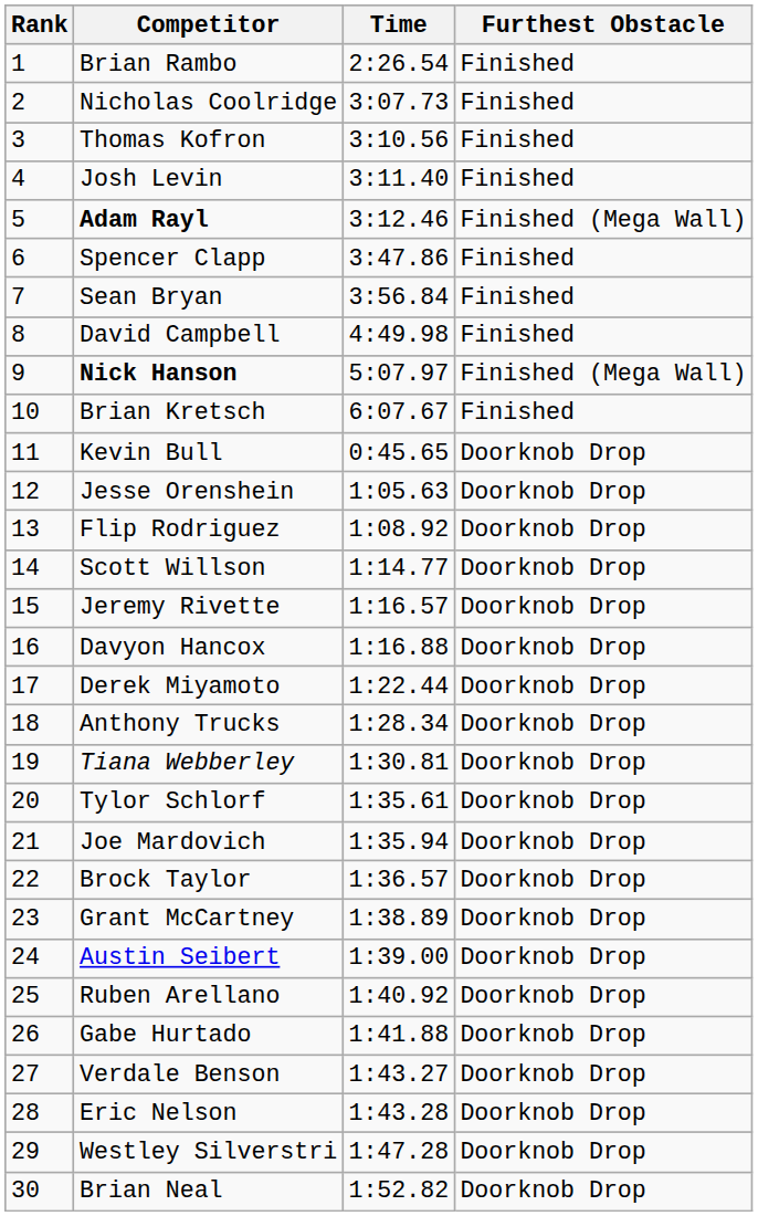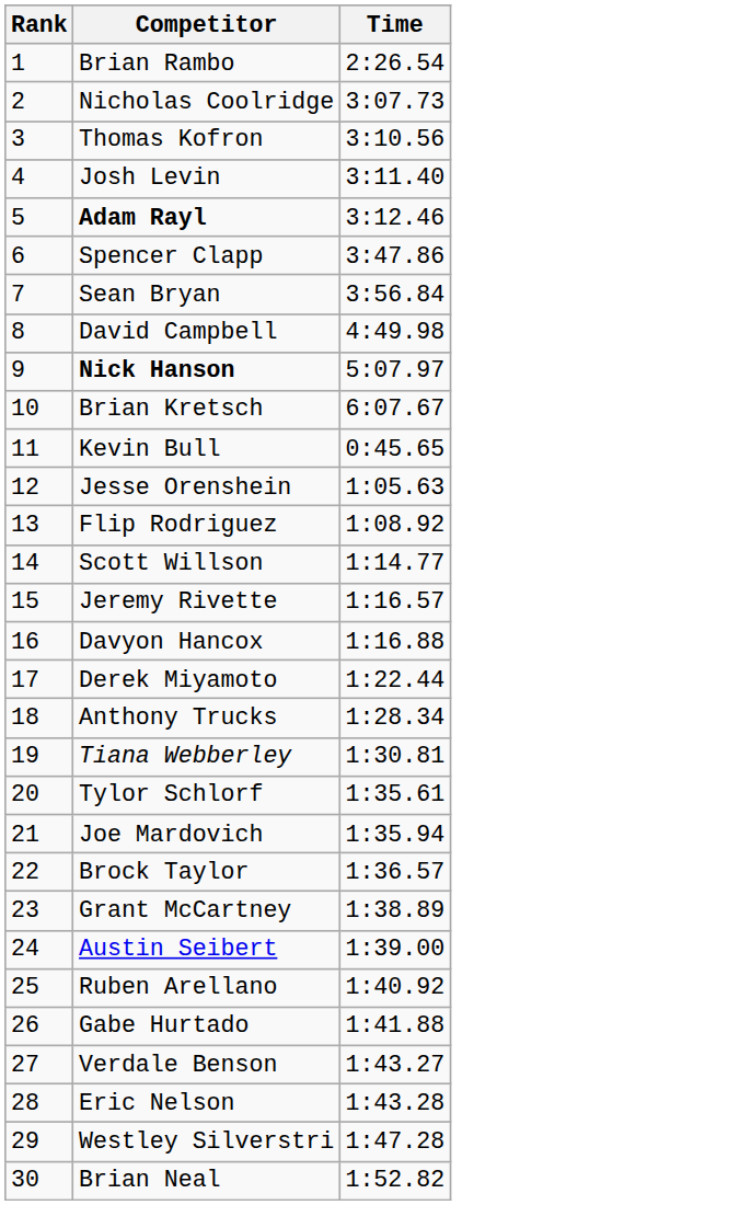 <table class="wikitable sortable mw-collapsible">
 <tr>
 <th>Rank</th>
 <th>Competitor</th>
 <th>Time</th>
-<th>Furthest Obstacle</th>
 </tr>
 <tr>
 <td>1</td>
 <td>Brian Rambo</td>
 <td>2:26.54</td>
-<td>Finished</td>
 </tr>
 <tr>
 <td>2</td>
 <td>Nicholas Coolridge</td>
 <td>3:07.73</td>
-<td>Finished</td>
 </tr>
 <tr>
 <td>3</td>
 <td>Thomas Kofron</td>
 <td>3:10.56</td>
-<td>Finished</td>
 </tr>
 <tr>
 <td>4</td>
 <td>Josh Levin</td>
 <td>3:11.40</td>
-<td>Finished</td>
 </tr>
 <tr>
 <td>5</td>
 <td><strong>Adam Rayl</strong></td>
 <td>3:12.46</td>
-<td>Finished (Mega Wall)</td>
 </tr>
 <tr (POM Wonderful Run of the Night)>
 <td>6</td>
 <td>Spencer Clapp</td>
 <td>3:47.86</td>
-<td>Finished</td>
 </tr>
 <tr>
 <td>7</td>
 <td>Sean Bryan</td>
 <td>3:56.84</td>
-<td>Finished</td>
 </tr>
 <tr>
 <td>8</td>
 <td>David Campbell</td>
 <td>4:49.98</td>
-<td>Finished</td>
 </tr>
 <tr>
 <td>9</td>
 <td><strong>Nick Hanson</strong></td>
 <td>5:07.97</td>
-<td>Finished (Mega Wall)</td>
 </tr>
 <tr>
 <td>10</td>
 <td>Brian Kretsch</td>
 <td>6:07.67</td>
-<td>Finished</td>
 </tr>
 <tr>
 <td>11</td>
 <td>Kevin Bull</td>
 <td>0:45.65</td>
-<td>Doorknob Drop</td>
 </tr>
 <tr>
 <td>12</td>
 <td>Jesse Orenshein</td>
 <td>1:05.63</td>
-<td>Doorknob Drop</td>
 </tr>
 <tr>
 <td>13</td>
 <td>Flip Rodriguez</td>
 <td>1:08.92</td>
-<td>Doorknob Drop</td>
 </tr>
 <tr>
 <td>14</td>
 <td>Scott Willson</td>
 <td>1:14.77</td>
-<td>Doorknob Drop</td>
 </tr>
 <tr>
 <td>15</td>
 <td>Jeremy Rivette</td>
 <td>1:16.57</td>
-<td>Doorknob Drop</td>
 </tr>
 <tr>
 <td>16</td>
 <td>Davyon Hancox</td>
 <td>1:16.88</td>
-<td>Doorknob Drop</td>
 </tr>
 <tr>
 <td>17</td>
 <td>Derek Miyamoto</td>
 <td>1:22.44</td>
-<td>Doorknob Drop</td>
 </tr>
 <tr>
 <td>18</td>
 <td>Anthony Trucks</td>
 <td>1:28.34</td>
-<td>Doorknob Drop</td>
 </tr>
 <tr>
 <td>19</td>
 <td><em>Tiana Webberley</em></td>
 <td>1:30.81</td>
-<td>Doorknob Drop</td>
 </tr>
 <tr>
 <td>20</td>
 <td>Tylor Schlorf</td>
 <td>1:35.61</td>
-<td>Doorknob Drop</td>
 </tr>
 <tr>
 <td>21</td>
 <td>Joe Mardovich</td>
 <td>1:35.94</td>
-<td>Doorknob Drop</td>
 </tr>
 <tr>
 <td>22</td>
 <td>Brock Taylor</td>
 <td>1:36.57</td>
-<td>Doorknob Drop</td>
 </tr>
 <tr>
 <td>23</td>
 <td>Grant McCartney</td>
 <td>1:38.89</td>
-<td>Doorknob Drop</td>
 </tr>
 <tr>
 <td>24</td>
 <td><a href='#'>Austin Seibert</a></td>
 <td>1:39.00</td>
-<td>Doorknob Drop</td>
 </tr>
 <tr>
 <td>25</td>
 <td>Ruben Arellano</td>
 <td>1:40.92</td>
-<td>Doorknob Drop</td>
 </tr>
 <tr>
 <td>26</td>
 <td>Gabe Hurtado</td>
 <td>1:41.88</td>
-<td>Doorknob Drop</td>
 </tr>
 <tr>
 <td>27</td>
 <td>Verdale Benson</td>
 <td>1:43.27</td>
-<td>Doorknob Drop</td>
 </tr>
 <tr>
 <td>28</td>
 <td>Eric Nelson</td>
 <td>1:43.28</td>
-<td>Doorknob Drop</td>
 </tr>
 <tr>
 <td>29</td>
 <td>Westley Silverstri</td>
 <td>1:47.28</td>
-<td>Doorknob Drop</td>
 </tr>
 <tr>
 <td>30</td>
 <td>Brian Neal</td>
 <td>1:52.82</td>
-<td>Doorknob Drop</td>
 </tr>
 </table>
